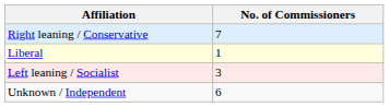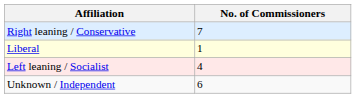 <table class="wikitable sortable" width=25%>
 <tr>
 <th>Affiliation</th>
 <th>No. of Commissioners</th>
 </tr>
 <tr --- bgcolor=#DDEEFF>
 <td><a href='#'>Right</a> leaning / <a href='#'>Conservative</a></td>
 <td>7</td>
 </tr>
 <tr --- bgcolor=#FFFFDD>
 <td><a href='#'>Liberal</a></td>
 <td>1</td>
 </tr>
 <tr --- bgcolor=#FFE8E8>
 <td><a href='#'>Left</a> leaning / <a href='#'>Socialist</a></td>
-<td>3</td>
+<td>4</td>
 </tr>
 <tr>
 <td>Unknown / <a href='#'>Independent</a></td>
 <td>6</td>
 </tr>
 </table>
